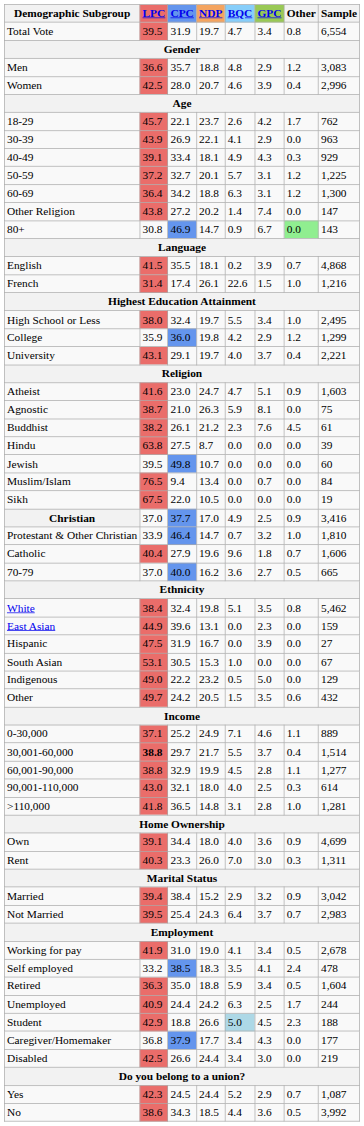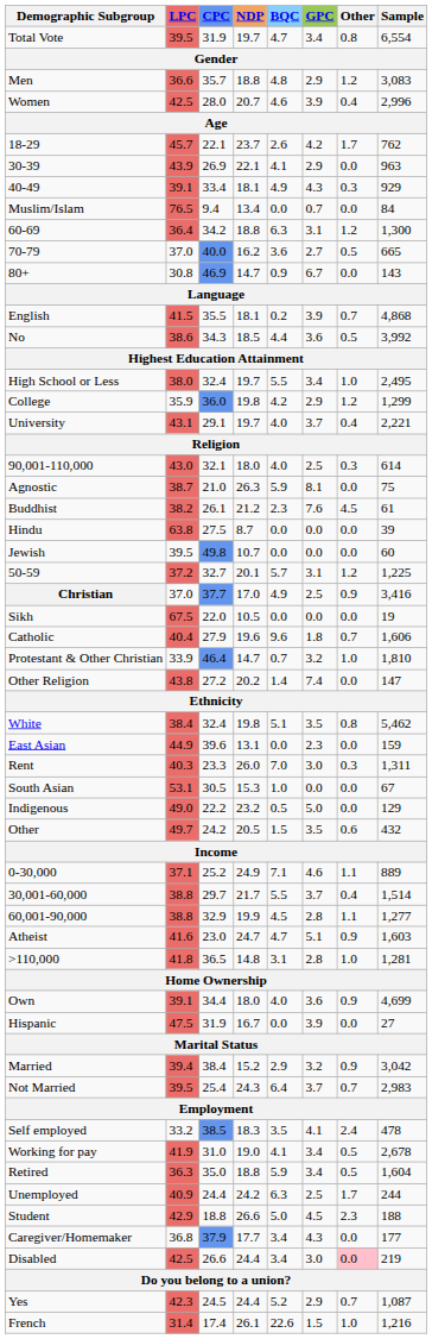 <table class="wikitable mw-collapsible">
 <tr>
 <th>Demographic Subgroup</th>
 <th style="background:#ea6d6a;"><a href='#'>LPC</a></th>
 <th style="background:#6495ed;"><a href='#'>CPC</a></th>
 <th style="background:#f4a460;"><a href='#'>NDP</a></th>
 <th style="background:#87cefa;"><a href='#'>BQC</a></th>
 <th style="background:#99c955;"><a href='#'>GPC</a></th>
 <th>Other</th>
 <th>Sample</th>
 </tr>
 <tr>
 <td>Total Vote</td>
 <td style="background:#ea6d6a;">39.5</td>
 <td>31.9</td>
 <td>19.7</td>
 <td>4.7</td>
 <td>3.4</td>
 <td>0.8</td>
 <td>6,554</td>
 </tr>
 <tr>
 <th colspan="8">Gender</th>
 </tr>
 <tr>
 <td>Men</td>
 <td style="background:#ea6d6a;">36.6</td>
 <td>35.7</td>
 <td>18.8</td>
 <td>4.8</td>
 <td>2.9</td>
 <td>1.2</td>
 <td>3,083</td>
 </tr>
 <tr>
 <td>Women</td>
 <td style="background:#ea6d6a;">42.5</td>
 <td>28.0</td>
 <td>20.7</td>
 <td>4.6</td>
 <td>3.9</td>
 <td>0.4</td>
 <td>2,996</td>
 </tr>
 <tr>
 <th colspan="8">Age</th>
 </tr>
 <tr>
 <td>18-29</td>
 <td style="background:#ea6d6a;">45.7</td>
 <td>22.1</td>
 <td>23.7</td>
 <td>2.6</td>
 <td>4.2</td>
 <td>1.7</td>
 <td>762</td>
 </tr>
 <tr>
 <td>30-39</td>
 <td style="background:#ea6d6a;">43.9</td>
 <td>26.9</td>
 <td>22.1</td>
 <td>4.1</td>
 <td>2.9</td>
 <td>0.0</td>
 <td>963</td>
 </tr>
 <tr>
 <td>40-49</td>
 <td style="background:#ea6d6a;">39.1</td>
 <td>33.4</td>
 <td>18.1</td>
 <td>4.9</td>
 <td>4.3</td>
 <td>0.3</td>
 <td>929</td>
 </tr>
 <tr>
-<td>50-59</td>
-<td style="background:#ea6d6a;">37.2</td>
-<td>32.7</td>
-<td>20.1</td>
-<td>5.7</td>
-<td>3.1</td>
-<td>1.2</td>
-<td>1,225</td>
+<td>Muslim/Islam</td>
+<td style="background:#ea6d6a;">76.5</td>
+<td>9.4</td>
+<td>13.4</td>
+<td>0.0</td>
+<td>0.7</td>
+<td>0.0</td>
+<td>84</td>
 </tr>
 <tr>
 <td>60-69</td>
 <td style="background:#ea6d6a;">36.4</td>
 <td>34.2</td>
 <td>18.8</td>
 <td>6.3</td>
 <td>3.1</td>
 <td>1.2</td>
 <td>1,300</td>
 </tr>
 <tr>
-<td>Other Religion</td>
-<td style="background:#ea6d6a;">43.8</td>
-<td>27.2</td>
-<td>20.2</td>
-<td>1.4</td>
-<td>7.4</td>
-<td>0.0</td>
-<td>147</td>
+<td>70-79</td>
+<td>37.0</td>
+<td style="background:#6495ed;">40.0</td>
+<td>16.2</td>
+<td>3.6</td>
+<td>2.7</td>
+<td>0.5</td>
+<td>665</td>
 </tr>
 <tr>
 <td>80+</td>
 <td>30.8</td>
 <td style="background:#6495ed;">46.9</td>
 <td>14.7</td>
 <td>0.9</td>
 <td>6.7</td>
-<td style="background: lightgreen;">0.0</td>
+<td>0.0</td>
 <td>143</td>
 </tr>
 <tr>
 <th colspan="8">Language</th>
 </tr>
 <tr>
 <td>English</td>
 <td style="background:#ea6d6a;">41.5</td>
 <td>35.5</td>
 <td>18.1</td>
 <td>0.2</td>
 <td>3.9</td>
 <td>0.7</td>
 <td>4,868</td>
 </tr>
 <tr>
-<td>French</td>
-<td style="background:#ea6d6a;">31.4</td>
-<td>17.4</td>
-<td>26.1</td>
-<td>22.6</td>
-<td>1.5</td>
-<td>1.0</td>
-<td>1,216</td>
+<td>No</td>
+<td style="background:#ea6d6a;">38.6</td>
+<td>34.3</td>
+<td>18.5</td>
+<td>4.4</td>
+<td>3.6</td>
+<td>0.5</td>
+<td>3,992</td>
 </tr>
 <tr>
 <th colspan="8">Highest Education Attainment</th>
 </tr>
 <tr>
 <td>High School or Less</td>
 <td style="background:#ea6d6a;">38.0</td>
 <td>32.4</td>
 <td>19.7</td>
 <td>5.5</td>
 <td>3.4</td>
 <td>1.0</td>
 <td>2,495</td>
 </tr>
 <tr>
 <td>College</td>
 <td>35.9</td>
 <td style="background:#6495ed;">36.0</td>
 <td>19.8</td>
 <td>4.2</td>
 <td>2.9</td>
 <td>1.2</td>
 <td>1,299</td>
 </tr>
 <tr>
 <td>University</td>
 <td style="background:#ea6d6a;">43.1</td>
 <td>29.1</td>
 <td>19.7</td>
 <td>4.0</td>
 <td>3.7</td>
 <td>0.4</td>
 <td>2,221</td>
 </tr>
 <tr>
 <th colspan="8">Religion</th>
 </tr>
 <tr>
-<td>Atheist</td>
-<td style="background:#ea6d6a;">41.6</td>
-<td>23.0</td>
-<td>24.7</td>
-<td>4.7</td>
-<td>5.1</td>
-<td>0.9</td>
-<td>1,603</td>
+<td>90,001-110,000</td>
+<td style="background:#ea6d6a;">43.0</td>
+<td>32.1</td>
+<td>18.0</td>
+<td>4.0</td>
+<td>2.5</td>
+<td>0.3</td>
+<td>614</td>
 </tr>
 <tr>
 <td>Agnostic</td>
 <td style="background:#ea6d6a;">38.7</td>
 <td>21.0</td>
 <td>26.3</td>
 <td>5.9</td>
 <td>8.1</td>
 <td>0.0</td>
 <td>75</td>
 </tr>
 <tr>
 <td>Buddhist</td>
 <td style="background:#ea6d6a;">38.2</td>
 <td>26.1</td>
 <td>21.2</td>
 <td>2.3</td>
 <td>7.6</td>
 <td>4.5</td>
 <td>61</td>
 </tr>
 <tr>
 <td>Hindu</td>
 <td style="background:#ea6d6a;">63.8</td>
 <td>27.5</td>
 <td>8.7</td>
 <td>0.0</td>
 <td>0.0</td>
 <td>0.0</td>
 <td>39</td>
 </tr>
 <tr>
 <td>Jewish</td>
 <td>39.5</td>
 <td style="background:#6495ed;">49.8</td>
 <td>10.7</td>
 <td>0.0</td>
 <td>0.0</td>
 <td>0.0</td>
 <td>60</td>
 </tr>
 <tr>
-<td>Muslim/Islam</td>
-<td style="background:#ea6d6a;">76.5</td>
-<td>9.4</td>
-<td>13.4</td>
-<td>0.0</td>
-<td>0.7</td>
-<td>0.0</td>
-<td>84</td>
+<td>50-59</td>
+<td style="background:#ea6d6a;">37.2</td>
+<td>32.7</td>
+<td>20.1</td>
+<td>5.7</td>
+<td>3.1</td>
+<td>1.2</td>
+<td>1,225</td>
+</tr>
+<tr>
+<th>Christian</th>
+<td>37.0</td>
+<td style="background:#6495ed;">37.7</td>
+<td>17.0</td>
+<td>4.9</td>
+<td>2.5</td>
+<td>0.9</td>
+<td>3,416</td>
 </tr>
 <tr>
 <td>Sikh</td>
 <td style="background:#ea6d6a;">67.5</td>
 <td>22.0</td>
 <td>10.5</td>
 <td>0.0</td>
 <td>0.0</td>
 <td>0.0</td>
 <td>19</td>
 </tr>
 <tr>
-<th>Christian</th>
-<td>37.0</td>
-<td style="background:#6495ed;">37.7</td>
-<td>17.0</td>
-<td>4.9</td>
-<td>2.5</td>
-<td>0.9</td>
-<td>3,416</td>
+<td>Catholic</td>
+<td style="background:#ea6d6a;">40.4</td>
+<td>27.9</td>
+<td>19.6</td>
+<td>9.6</td>
+<td>1.8</td>
+<td>0.7</td>
+<td>1,606</td>
 </tr>
 <tr>
 <td>Protestant & Other Christian</td>
 <td>33.9</td>
 <td style="background:#6495ed;">46.4</td>
 <td>14.7</td>
 <td>0.7</td>
 <td>3.2</td>
 <td>1.0</td>
 <td>1,810</td>
 </tr>
 <tr>
-<td>Catholic</td>
-<td style="background:#ea6d6a;">40.4</td>
-<td>27.9</td>
-<td>19.6</td>
-<td>9.6</td>
-<td>1.8</td>
-<td>0.7</td>
-<td>1,606</td>
-</tr>
-<tr>
-<td>70-79</td>
-<td>37.0</td>
-<td style="background:#6495ed;">40.0</td>
-<td>16.2</td>
-<td>3.6</td>
-<td>2.7</td>
-<td>0.5</td>
-<td>665</td>
+<td>Other Religion</td>
+<td style="background:#ea6d6a;">43.8</td>
+<td>27.2</td>
+<td>20.2</td>
+<td>1.4</td>
+<td>7.4</td>
+<td>0.0</td>
+<td>147</td>
 </tr>
 <tr>
 <th colspan="8">Ethnicity</th>
 </tr>
 <tr>
 <td><a href='#'>White</a></td>
 <td style="background:#ea6d6a;">38.4</td>
 <td>32.4</td>
 <td>19.8</td>
 <td>5.1</td>
 <td>3.5</td>
 <td>0.8</td>
 <td>5,462</td>
 </tr>
 <tr>
 <td><a href='#'>East Asian</a></td>
 <td style="background:#ea6d6a;">44.9</td>
 <td>39.6</td>
 <td>13.1</td>
 <td>0.0</td>
 <td>2.3</td>
 <td>0.0</td>
 <td>159</td>
 </tr>
 <tr>
-<td>Hispanic</td>
-<td style="background:#ea6d6a;">47.5</td>
-<td>31.9</td>
-<td>16.7</td>
-<td>0.0</td>
-<td>3.9</td>
-<td>0.0</td>
-<td>27</td>
+<td>Rent</td>
+<td style="background:#ea6d6a;">40.3</td>
+<td>23.3</td>
+<td>26.0</td>
+<td>7.0</td>
+<td>3.0</td>
+<td>0.3</td>
+<td>1,311</td>
 </tr>
 <tr>
 <td>South Asian</td>
 <td style="background:#ea6d6a;">53.1</td>
 <td>30.5</td>
 <td>15.3</td>
 <td>1.0</td>
 <td>0.0</td>
 <td>0.0</td>
 <td>67</td>
 </tr>
 <tr>
 <td>Indigenous</td>
 <td style="background:#ea6d6a;">49.0</td>
 <td>22.2</td>
 <td>23.2</td>
 <td>0.5</td>
 <td>5.0</td>
 <td>0.0</td>
 <td>129</td>
 </tr>
 <tr>
 <td>Other</td>
 <td style="background:#ea6d6a;">49.7</td>
 <td>24.2</td>
 <td>20.5</td>
 <td>1.5</td>
 <td>3.5</td>
 <td>0.6</td>
 <td>432</td>
 </tr>
 <tr>
 <th colspan="8">Income</th>
 </tr>
 <tr>
 <td>0-30,000</td>
 <td style="background:#ea6d6a;">37.1</td>
 <td>25.2</td>
 <td>24.9</td>
 <td>7.1</td>
 <td>4.6</td>
 <td>1.1</td>
 <td>889</td>
 </tr>
 <tr>
 <td>30,001-60,000</td>
-<td style="background:#ea6d6a;"><strong>38.8</strong></td>
+<td style="background:#ea6d6a;">38.8</td>
 <td>29.7</td>
 <td>21.7</td>
 <td>5.5</td>
 <td>3.7</td>
 <td>0.4</td>
 <td>1,514</td>
 </tr>
 <tr>
 <td>60,001-90,000</td>
 <td style="background:#ea6d6a;">38.8</td>
 <td>32.9</td>
 <td>19.9</td>
 <td>4.5</td>
 <td>2.8</td>
 <td>1.1</td>
 <td>1,277</td>
 </tr>
 <tr>
-<td>90,001-110,000</td>
-<td style="background:#ea6d6a;">43.0</td>
-<td>32.1</td>
-<td>18.0</td>
-<td>4.0</td>
-<td>2.5</td>
-<td>0.3</td>
-<td>614</td>
+<td>Atheist</td>
+<td style="background:#ea6d6a;">41.6</td>
+<td>23.0</td>
+<td>24.7</td>
+<td>4.7</td>
+<td>5.1</td>
+<td>0.9</td>
+<td>1,603</td>
 </tr>
 <tr>
 <td>>110,000</td>
 <td style="background:#ea6d6a;">41.8</td>
 <td>36.5</td>
 <td>14.8</td>
 <td>3.1</td>
 <td>2.8</td>
 <td>1.0</td>
 <td>1,281</td>
 </tr>
 <tr>
 <th colspan="8">Home Ownership</th>
 </tr>
 <tr>
 <td>Own</td>
 <td style="background:#ea6d6a;">39.1</td>
 <td>34.4</td>
 <td>18.0</td>
 <td>4.0</td>
 <td>3.6</td>
 <td>0.9</td>
 <td>4,699</td>
 </tr>
 <tr>
-<td>Rent</td>
-<td style="background:#ea6d6a;">40.3</td>
-<td>23.3</td>
-<td>26.0</td>
-<td>7.0</td>
-<td>3.0</td>
-<td>0.3</td>
-<td>1,311</td>
+<td>Hispanic</td>
+<td style="background:#ea6d6a;">47.5</td>
+<td>31.9</td>
+<td>16.7</td>
+<td>0.0</td>
+<td>3.9</td>
+<td>0.0</td>
+<td>27</td>
 </tr>
 <tr>
 <th colspan="8">Marital Status</th>
 </tr>
 <tr>
 <td>Married</td>
 <td style="background:#ea6d6a;">39.4</td>
 <td>38.4</td>
 <td>15.2</td>
 <td>2.9</td>
 <td>3.2</td>
 <td>0.9</td>
 <td>3,042</td>
 </tr>
 <tr>
 <td>Not Married</td>
 <td style="background:#ea6d6a;">39.5</td>
 <td>25.4</td>
 <td>24.3</td>
 <td>6.4</td>
 <td>3.7</td>
 <td>0.7</td>
 <td>2,983</td>
 </tr>
 <tr>
 <th colspan="8">Employment</th>
 </tr>
 <tr>
+<td>Self employed</td>
+<td>33.2</td>
+<td style="background:#6495ed;">38.5</td>
+<td>18.3</td>
+<td>3.5</td>
+<td>4.1</td>
+<td>2.4</td>
+<td>478</td>
+</tr>
+<tr>
 <td>Working for pay</td>
 <td style="background:#ea6d6a;">41.9</td>
 <td>31.0</td>
 <td>19.0</td>
 <td>4.1</td>
 <td>3.4</td>
 <td>0.5</td>
 <td>2,678</td>
-</tr>
-<tr>
-<td>Self employed</td>
-<td>33.2</td>
-<td style="background:#6495ed;">38.5</td>
-<td>18.3</td>
-<td>3.5</td>
-<td>4.1</td>
-<td>2.4</td>
-<td>478</td>
 </tr>
 <tr>
 <td>Retired</td>
 <td style="background:#ea6d6a;">36.3</td>
 <td>35.0</td>
 <td>18.8</td>
 <td>5.9</td>
 <td>3.4</td>
 <td>0.5</td>
 <td>1,604</td>
 </tr>
 <tr>
 <td>Unemployed</td>
 <td style="background:#ea6d6a;">40.9</td>
 <td>24.4</td>
 <td>24.2</td>
 <td>6.3</td>
 <td>2.5</td>
 <td>1.7</td>
 <td>244</td>
 </tr>
 <tr>
 <td>Student</td>
 <td style="background:#ea6d6a;">42.9</td>
 <td>18.8</td>
 <td>26.6</td>
-<td style="background: lightblue;">5.0</td>
+<td>5.0</td>
 <td>4.5</td>
 <td>2.3</td>
 <td>188</td>
 </tr>
 <tr>
 <td>Caregiver/Homemaker</td>
 <td>36.8</td>
 <td style="background:#6495ed;">37.9</td>
 <td>17.7</td>
 <td>3.4</td>
 <td>4.3</td>
 <td>0.0</td>
 <td>177</td>
 </tr>
 <tr>
 <td>Disabled</td>
 <td style="background:#ea6d6a;">42.5</td>
 <td>26.6</td>
 <td>24.4</td>
 <td>3.4</td>
 <td>3.0</td>
-<td>0.0</td>
+<td style="background: pink;">0.0</td>
 <td>219</td>
 </tr>
 <tr>
 <th colspan="8">Do you belong to a union?</th>
 </tr>
 <tr>
 <td>Yes</td>
 <td style="background:#ea6d6a;">42.3</td>
 <td>24.5</td>
 <td>24.4</td>
 <td>5.2</td>
 <td>2.9</td>
 <td>0.7</td>
 <td>1,087</td>
 </tr>
 <tr>
-<td>No</td>
-<td style="background:#ea6d6a;">38.6</td>
-<td>34.3</td>
-<td>18.5</td>
-<td>4.4</td>
-<td>3.6</td>
-<td>0.5</td>
-<td>3,992</td>
+<td>French</td>
+<td style="background:#ea6d6a;">31.4</td>
+<td>17.4</td>
+<td>26.1</td>
+<td>22.6</td>
+<td>1.5</td>
+<td>1.0</td>
+<td>1,216</td>
 </tr>
 </table>
